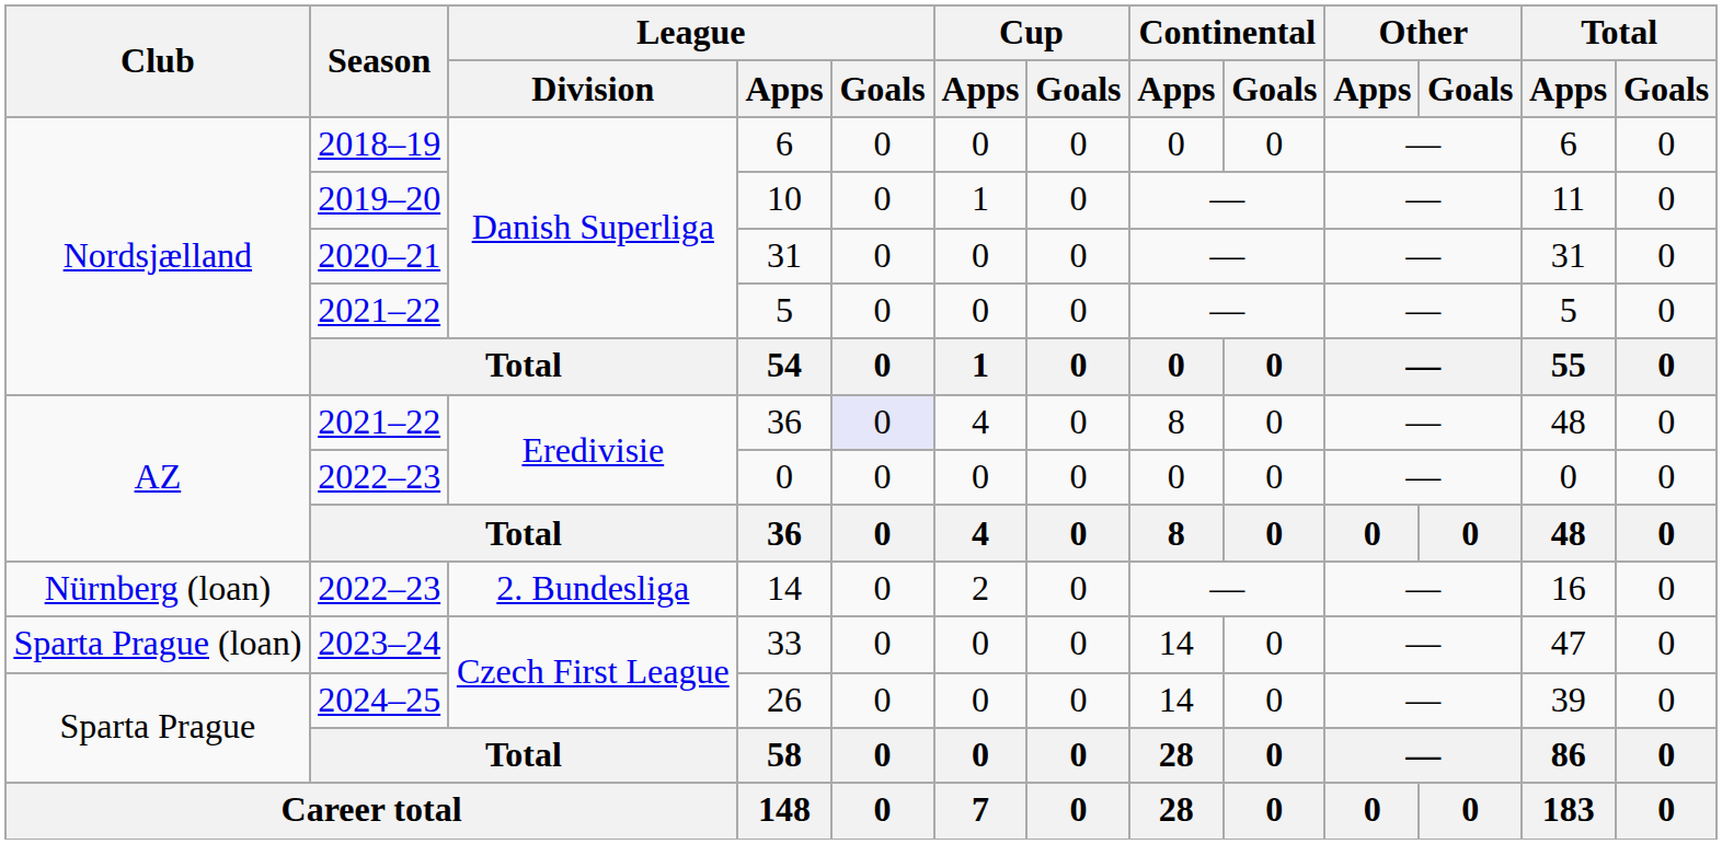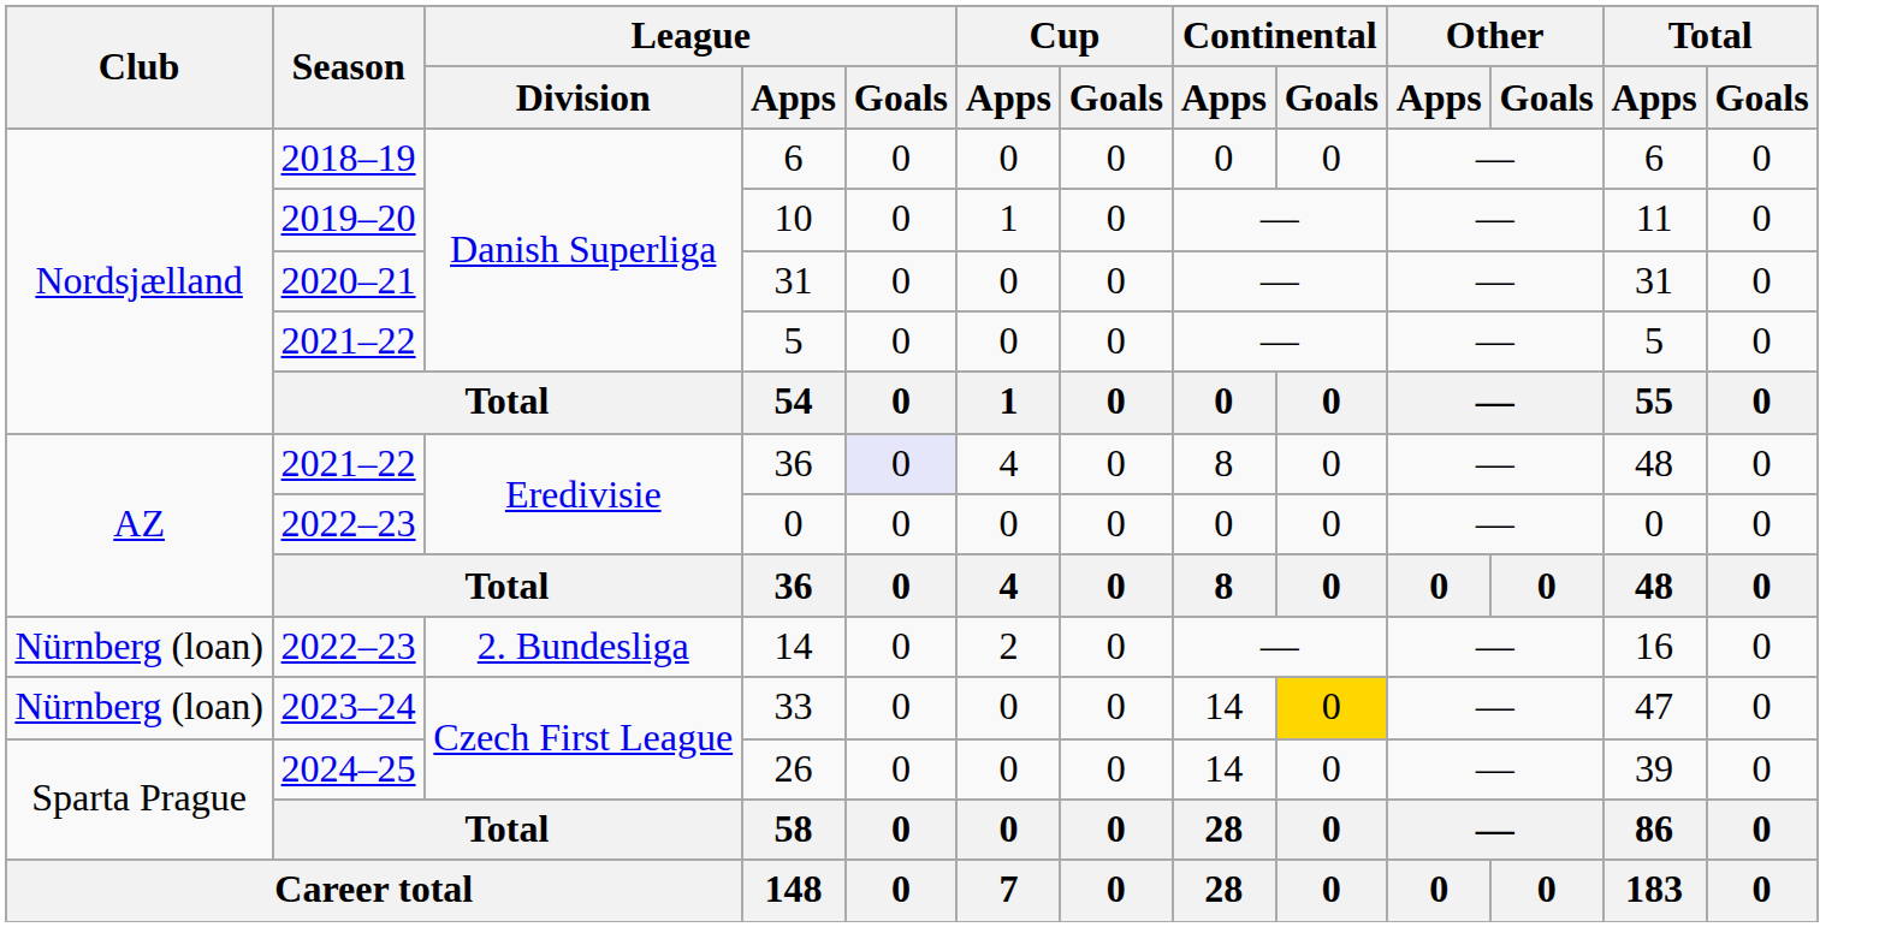 <table class="wikitable" style="text-align:center">
 <tr>
 <th rowspan="2">Club</th>
 <th rowspan="2">Season</th>
 <th colspan="3">League</th>
 <th colspan="2">Cup</th>
 <th colspan="2">Continental</th>
 <th colspan="2">Other</th>
 <th colspan="2">Total</th>
 </tr>
 <tr>
 <th>Division</th>
 <th>Apps</th>
 <th>Goals</th>
 <th>Apps</th>
 <th>Goals</th>
 <th>Apps</th>
 <th>Goals</th>
 <th>Apps</th>
 <th>Goals</th>
 <th>Apps</th>
 <th>Goals</th>
 </tr>
 <tr>
 <td rowspan="5"><a href='#'>Nordsjælland</a></td>
 <td><a href='#'>2018–19</a></td>
 <td rowspan="4"><a href='#'>Danish Superliga</a></td>
 <td>6</td>
 <td>0</td>
 <td>0</td>
 <td>0</td>
 <td>0</td>
 <td>0</td>
 <td colspan="2">—</td>
 <td>6</td>
 <td>0</td>
 </tr>
 <tr>
 <td><a href='#'>2019–20</a></td>
 <td>10</td>
 <td>0</td>
 <td>1</td>
 <td>0</td>
 <td colspan="2">—</td>
 <td colspan="2">—</td>
 <td>11</td>
 <td>0</td>
 </tr>
 <tr>
 <td><a href='#'>2020–21</a></td>
 <td>31</td>
 <td>0</td>
 <td>0</td>
 <td>0</td>
 <td colspan="2">—</td>
 <td colspan="2">—</td>
 <td>31</td>
 <td>0</td>
 </tr>
 <tr>
 <td><a href='#'>2021–22</a></td>
 <td>5</td>
 <td>0</td>
 <td>0</td>
 <td>0</td>
 <td colspan="2">—</td>
 <td colspan="2">—</td>
 <td>5</td>
 <td>0</td>
 </tr>
 <tr>
 <th colspan="2">Total</th>
 <th>54</th>
 <th>0</th>
 <th>1</th>
 <th>0</th>
 <th>0</th>
 <th>0</th>
 <th colspan="2">—</th>
 <th>55</th>
 <th>0</th>
 </tr>
 <tr>
 <td rowspan="3"><a href='#'>AZ</a></td>
 <td><a href='#'>2021–22</a></td>
 <td rowspan="2"><a href='#'>Eredivisie</a></td>
 <td>36</td>
 <td style="background: lavender;">0</td>
 <td>4</td>
 <td>0</td>
 <td>8</td>
 <td>0</td>
 <td colspan="2">—</td>
 <td>48</td>
 <td>0</td>
 </tr>
 <tr>
 <td><a href='#'>2022–23</a></td>
 <td>0</td>
 <td>0</td>
 <td>0</td>
 <td>0</td>
 <td>0</td>
 <td>0</td>
 <td colspan="2">—</td>
 <td>0</td>
 <td>0</td>
 </tr>
 <tr>
 <th colspan="2">Total</th>
 <th>36</th>
 <th>0</th>
 <th>4</th>
 <th>0</th>
 <th>8</th>
 <th>0</th>
 <th>0</th>
 <th>0</th>
 <th>48</th>
 <th>0</th>
 </tr>
 <tr>
 <td><a href='#'>Nürnberg</a> (loan)</td>
 <td><a href='#'>2022–23</a></td>
 <td><a href='#'>2. Bundesliga</a></td>
 <td>14</td>
 <td>0</td>
 <td>2</td>
 <td>0</td>
 <td colspan="2">—</td>
 <td colspan="2">—</td>
 <td>16</td>
 <td>0</td>
 </tr>
 <tr>
-<td><a href='#'>Sparta Prague</a> (loan)</td>
+<td><a href='#'>Nürnberg</a> (loan)</td>
 <td><a href='#'>2023–24</a></td>
 <td rowspan="2"><a href='#'>Czech First League</a></td>
 <td>33</td>
 <td>0</td>
 <td>0</td>
 <td>0</td>
 <td>14</td>
-<td>0</td>
+<td style="background: gold;">0</td>
 <td colspan="2">—</td>
 <td>47</td>
 <td>0</td>
 </tr>
 <tr>
 <td rowspan="2">Sparta Prague</td>
 <td><a href='#'>2024–25</a></td>
 <td>26</td>
 <td>0</td>
 <td>0</td>
 <td>0</td>
 <td>14</td>
 <td>0</td>
 <td colspan="2">—</td>
 <td>39</td>
 <td>0</td>
 </tr>
 <tr>
 <th colspan="2">Total</th>
 <th>58</th>
 <th>0</th>
 <th>0</th>
 <th>0</th>
 <th>28</th>
 <th>0</th>
 <th colspan="2">—</th>
 <th>86</th>
 <th>0</th>
 </tr>
 <tr>
 <th colspan="3">Career total</th>
 <th>148</th>
 <th>0</th>
 <th>7</th>
 <th>0</th>
 <th>28</th>
 <th>0</th>
 <th>0</th>
 <th>0</th>
 <th>183</th>
 <th>0</th>
 </tr>
 </table>
